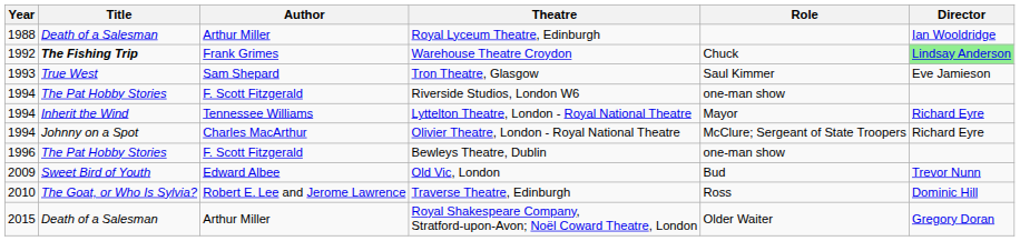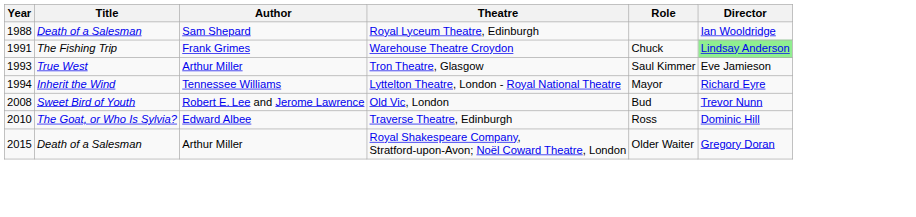 <table class="wikitable sortable">
 <tr>
 <th>Year</th>
 <th>Title</th>
 <th>Author</th>
 <th>Theatre</th>
 <th>Role</th>
 <th>Director</th>
 </tr>
 <tr>
 <td>1988</td>
 <td><em><a href='#'>Death of a Salesman</a></em></td>
-<td><a href='#'>Arthur Miller</a></td>
+<td><a href='#'>Sam Shepard</a></td>
 <td><a href='#'>Royal Lyceum Theatre</a>, Edinburgh</td>
 <td></td>
 <td><a href='#'>Ian Wooldridge</a></td>
 </tr>
 <tr>
-<td>1992</td>
-<td><strong><em>The Fishing Trip</em></strong></td>
+<td>1991</td>
+<td><em>The Fishing Trip</em></td>
 <td><a href='#'>Frank Grimes</a></td>
 <td><a href='#'>Warehouse Theatre Croydon</a></td>
 <td>Chuck</td>
 <td style="background: lightgreen;"><a href='#'>Lindsay Anderson</a></td>
 </tr>
 <tr>
 <td>1993</td>
 <td><em><a href='#'>True West</a></em></td>
-<td><a href='#'>Sam Shepard</a></td>
+<td><a href='#'>Arthur Miller</a></td>
 <td><a href='#'>Tron Theatre</a>, Glasgow</td>
 <td>Saul Kimmer</td>
 <td>Eve Jamieson</td>
-</tr>
-<tr>
-<td>1994</td>
-<td><em><a href='#'>The Pat Hobby Stories</a></em></td>
-<td><a href='#'>F. Scott Fitzgerald</a></td>
-<td>Riverside Studios, London W6</td>
-<td>one-man show</td>
-<td></td>
 </tr>
 <tr>
 <td>1994</td>
 <td><em><a href='#'>Inherit the Wind</a></em></td>
 <td><a href='#'>Tennessee Williams</a></td>
 <td><a href='#'>Lyttelton Theatre</a>, London - <a href='#'>Royal National Theatre</a></td>
 <td>Mayor</td>
 <td><a href='#'>Richard Eyre</a></td>
 </tr>
 <tr>
-<td>1994</td>
-<td><em>Johnny on a Spot</em></td>
-<td><a href='#'>Charles MacArthur</a></td>
-<td><a href='#'>Olivier Theatre</a>, London - Royal National Theatre</td>
-<td>McClure; Sergeant of State Troopers</td>
-<td>Richard Eyre</td>
-</tr>
-<tr>
-<td>1996</td>
-<td><em><a href='#'>The Pat Hobby Stories</a></em></td>
-<td><a href='#'>F. Scott Fitzgerald</a></td>
-<td>Bewleys Theatre, Dublin</td>
-<td>one-man show</td>
-<td></td>
-</tr>
-<tr>
-<td>2009</td>
+<td>2008</td>
 <td><em><a href='#'>Sweet Bird of Youth</a></em></td>
-<td><a href='#'>Edward Albee</a></td>
+<td><a href='#'>Robert E. Lee</a> and <a href='#'>Jerome Lawrence</a></td>
 <td><a href='#'>Old Vic</a>, London</td>
 <td>Bud</td>
 <td><a href='#'>Trevor Nunn</a></td>
 </tr>
 <tr>
 <td>2010</td>
 <td><em><a href='#'>The Goat, or Who Is Sylvia?</a></em></td>
-<td><a href='#'>Robert E. Lee</a> and <a href='#'>Jerome Lawrence</a></td>
+<td><a href='#'>Edward Albee</a></td>
 <td><a href='#'>Traverse Theatre</a>, Edinburgh</td>
 <td>Ross</td>
 <td><a href='#'>Dominic Hill</a></td>
 </tr>
 <tr>
 <td>2015</td>
 <td><em>Death of a Salesman</em></td>
 <td>Arthur Miller</td>
 <td><a href='#'>Royal Shakespeare Company</a>,<br>Stratford-upon-Avon; <a href='#'>Noël Coward Theatre</a>, London</td>
 <td>Older Waiter</td>
 <td><a href='#'>Gregory Doran</a></td>
 </tr>
 </table>
